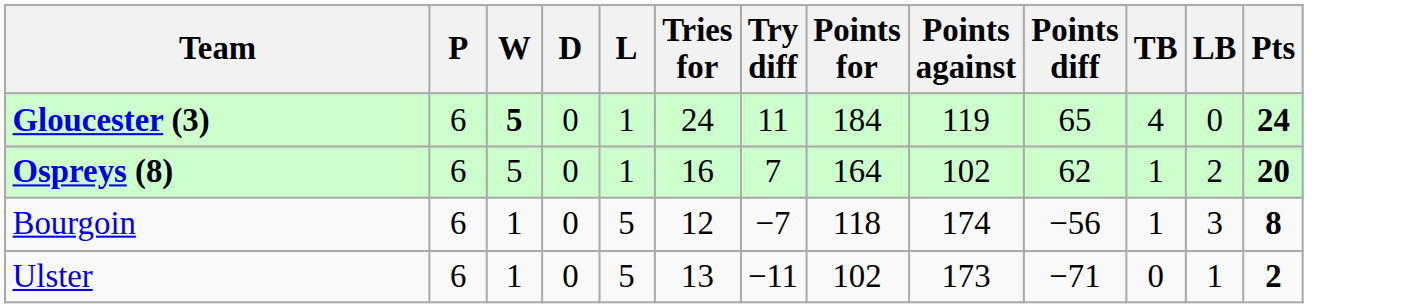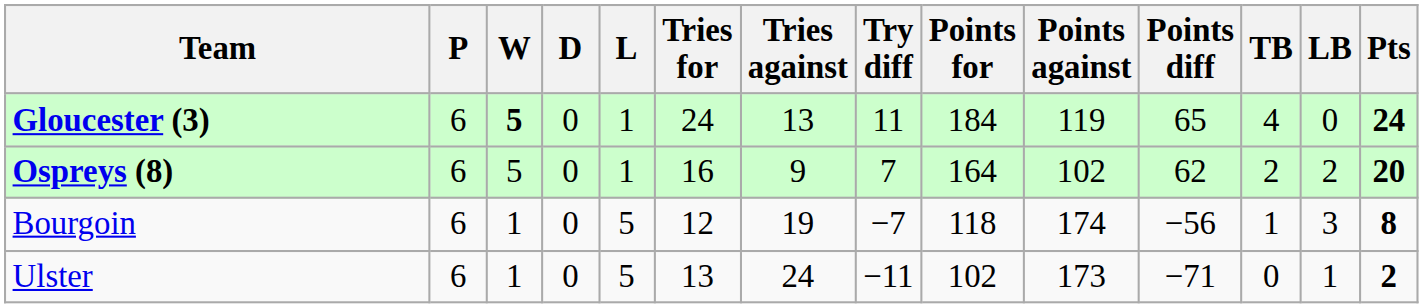 <table class="wikitable" style="text-align: center;">
 <tr>
 <th width="200">Team</th>
 <th width="20">P</th>
 <th width="20">W</th>
 <th width="20">D</th>
 <th width="20">L</th>
 <th width="20">Tries for</th>
+<th width="20">Tries against</th>
 <th width="20">Try diff</th>
 <th width="20">Points for</th>
 <th width="20">Points against</th>
 <th width="25">Points diff</th>
 <th width="20">TB</th>
 <th width="20">LB</th>
 <th width="20">Pts</th>
 </tr>
 <tr bgcolor="#ccffcc">
 <td align=left> <strong><a href='#'>Gloucester</a> (3)</strong></td>
 <td>6</td>
 <td><strong>5</strong></td>
 <td>0</td>
 <td>1</td>
 <td>24</td>
+<td>13</td>
 <td>11</td>
 <td>184</td>
 <td>119</td>
 <td>65</td>
 <td>4</td>
 <td>0</td>
 <td><strong>24</strong></td>
 </tr>
 <tr bgcolor="#ccffcc">
 <td align=left> <strong><a href='#'>Ospreys</a> (8)</strong></td>
 <td>6</td>
 <td>5</td>
 <td>0</td>
 <td>1</td>
 <td>16</td>
+<td>9</td>
 <td>7</td>
 <td>164</td>
 <td>102</td>
 <td>62</td>
-<td>1</td>
+<td>2</td>
 <td>2</td>
 <td><strong>20</strong></td>
 </tr>
 <tr>
 <td align=left> <a href='#'>Bourgoin</a></td>
 <td>6</td>
 <td>1</td>
 <td>0</td>
 <td>5</td>
 <td>12</td>
+<td>19</td>
 <td>−7</td>
 <td>118</td>
 <td>174</td>
 <td>−56</td>
 <td>1</td>
 <td>3</td>
 <td><strong>8</strong></td>
 </tr>
 <tr>
 <td align=left> <a href='#'>Ulster</a></td>
 <td>6</td>
 <td>1</td>
 <td>0</td>
 <td>5</td>
 <td>13</td>
+<td>24</td>
 <td>−11</td>
 <td>102</td>
 <td>173</td>
 <td>−71</td>
 <td>0</td>
 <td>1</td>
 <td><strong>2</strong></td>
 </tr>
 </table>
